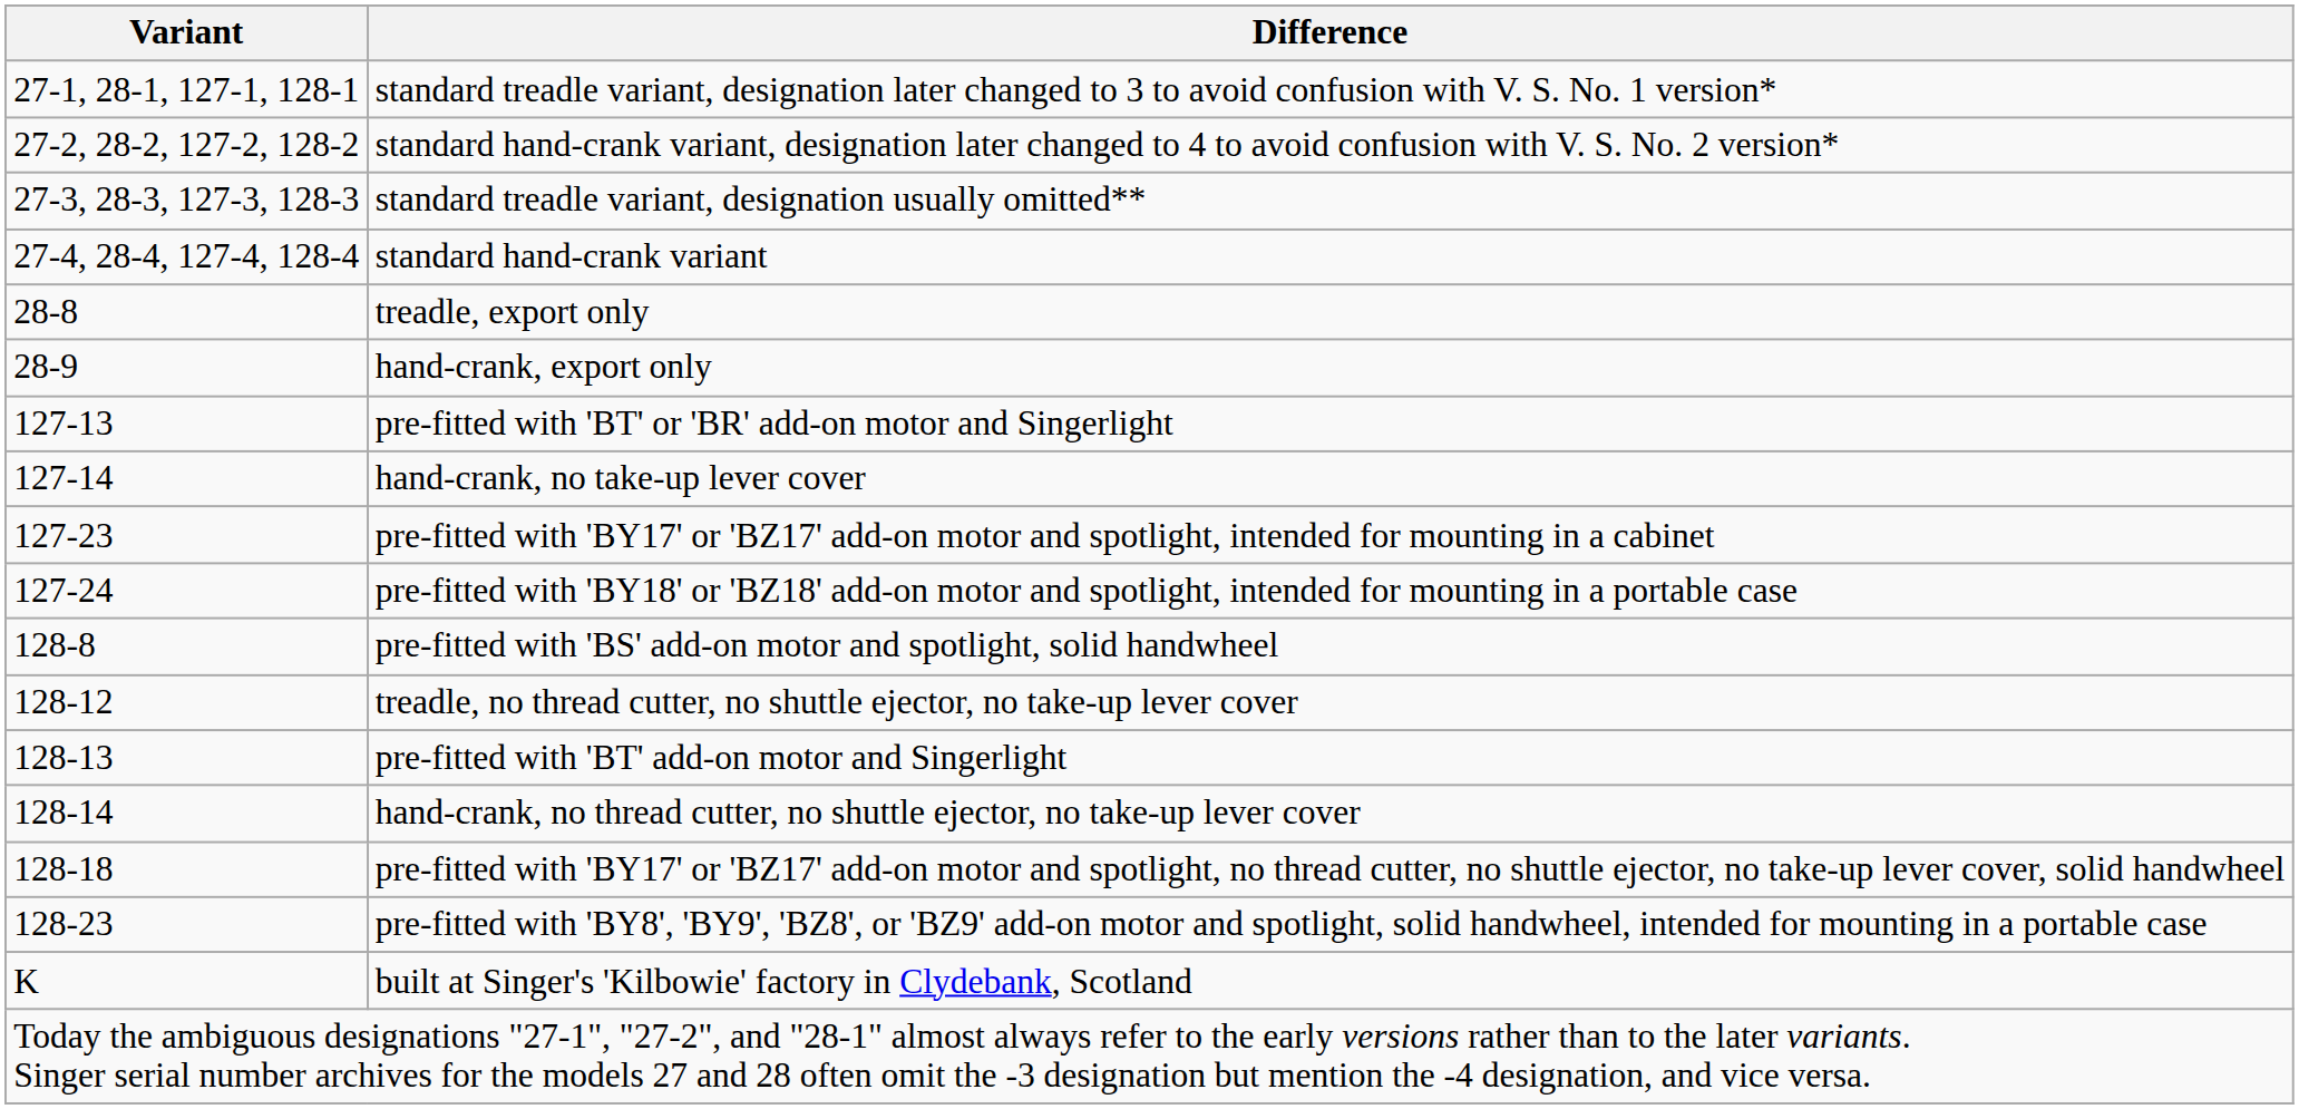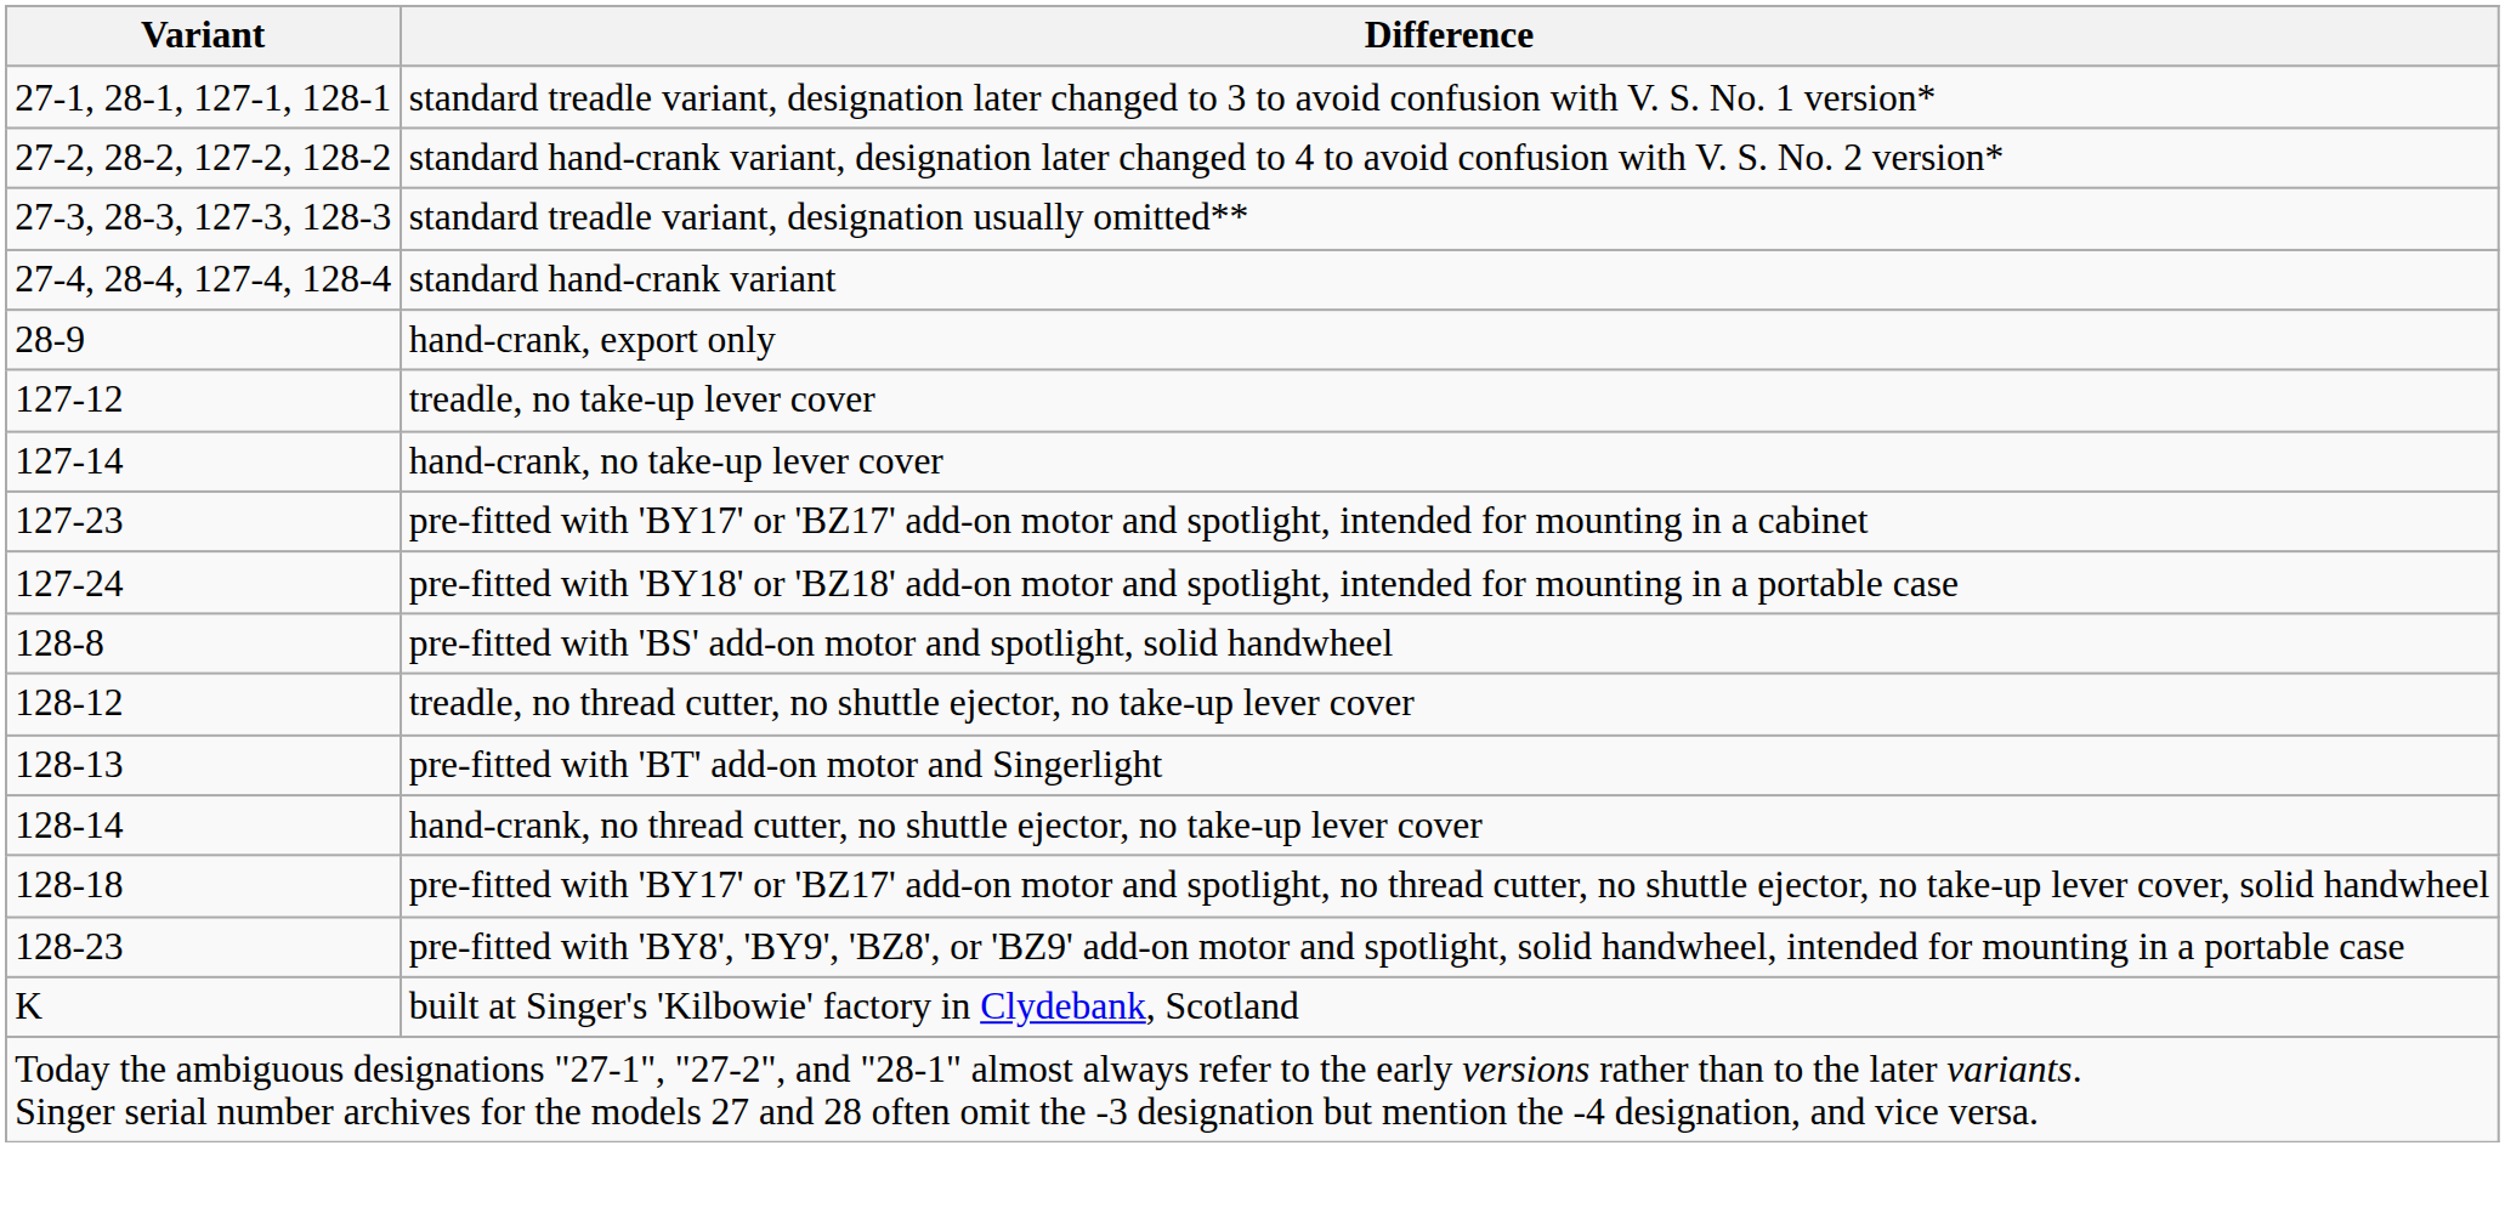 <table border="1" class="wikitable" align="center">
 <tr>
 <th>Variant</th>
 <th>Difference</th>
 </tr>
 <tr>
 <td>27-1, 28-1, 127-1, 128-1</td>
 <td>standard treadle variant, designation later changed to 3 to avoid confusion with V. S. No. 1 version*</td>
 </tr>
 <tr>
 <td>27-2, 28-2, 127-2, 128-2</td>
 <td>standard hand-crank variant, designation later changed to 4 to avoid confusion with V. S. No. 2 version*</td>
 </tr>
 <tr>
 <td>27-3, 28-3, 127-3, 128-3</td>
 <td>standard treadle variant, designation usually omitted**</td>
 </tr>
 <tr>
 <td>27-4, 28-4, 127-4, 128-4</td>
 <td>standard hand-crank variant</td>
 </tr>
 <tr>
-<td>28-8</td>
-<td>treadle, export only</td>
-</tr>
-<tr>
 <td>28-9</td>
 <td>hand-crank, export only</td>
 </tr>
 <tr>
-<td>127-13</td>
-<td>pre-fitted with 'BT' or 'BR' add-on motor and Singerlight</td>
+<td>127-12</td>
+<td>treadle, no take-up lever cover</td>
 </tr>
 <tr>
 <td>127-14</td>
 <td>hand-crank, no take-up lever cover</td>
 </tr>
 <tr>
 <td>127-23</td>
 <td>pre-fitted with 'BY17' or 'BZ17' add-on motor and spotlight, intended for mounting in a cabinet</td>
 </tr>
 <tr>
 <td>127-24</td>
 <td>pre-fitted with 'BY18' or 'BZ18' add-on motor and spotlight, intended for mounting in a portable case</td>
 </tr>
 <tr>
 <td>128-8</td>
 <td>pre-fitted with 'BS' add-on motor and spotlight, solid handwheel</td>
 </tr>
 <tr>
 <td>128-12</td>
 <td>treadle, no thread cutter, no shuttle ejector, no take-up lever cover</td>
 </tr>
 <tr>
 <td>128-13</td>
 <td>pre-fitted with 'BT' add-on motor and Singerlight</td>
 </tr>
 <tr>
 <td>128-14</td>
 <td>hand-crank, no thread cutter, no shuttle ejector, no take-up lever cover</td>
 </tr>
 <tr>
 <td>128-18</td>
 <td>pre-fitted with 'BY17' or 'BZ17' add-on motor and spotlight, no thread cutter, no shuttle ejector, no take-up lever cover, solid handwheel</td>
 </tr>
 <tr>
 <td>128-23</td>
 <td>pre-fitted with 'BY8', 'BY9', 'BZ8', or 'BZ9' add-on motor and spotlight, solid handwheel, intended for mounting in a portable case</td>
 </tr>
 <tr>
 <td>K</td>
 <td>built at Singer's 'Kilbowie' factory in <a href='#'>Clydebank</a>, Scotland</td>
 </tr>
 <tr>
 <td colspan="2"> Today the ambiguous designations "27-1", "27-2", and "28-1" almost always refer to the early <em>versions</em> rather than to the later <em>variants</em>.<br> Singer serial number archives for the models 27 and 28 often omit the -3 designation but mention the -4 designation, and vice versa.</td>
 </tr>
 </table>
